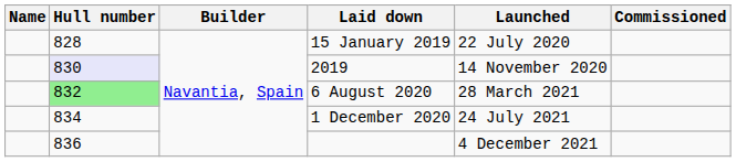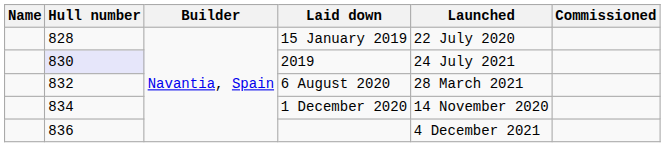 <table class="wikitable">
 <tr>
 <th>Name</th>
 <th>Hull number</th>
 <th>Builder</th>
 <th>Laid down</th>
 <th>Launched</th>
 <th>Commissioned</th>
 </tr>
 <tr>
 <td></td>
 <td>828</td>
 <td rowspan="5"><a href='#'>Navantia</a>, <a href='#'>Spain</a></td>
 <td>15 January 2019</td>
 <td>22 July 2020</td>
 <td></td>
 </tr>
 <tr>
 <td></td>
 <td style="background: lavender;">830</td>
 <td>2019</td>
-<td>14 November 2020</td>
+<td>24 July 2021</td>
 <td></td>
 </tr>
 <tr>
 <td></td>
-<td style="background: lightgreen;">832</td>
+<td>832</td>
 <td>6 August 2020</td>
 <td>28 March 2021</td>
 <td></td>
 </tr>
 <tr>
 <td></td>
 <td>834</td>
 <td>1 December 2020</td>
-<td>24 July 2021</td>
+<td>14 November 2020</td>
 <td></td>
 </tr>
 <tr>
 <td></td>
 <td>836</td>
 <td></td>
 <td>4 December 2021</td>
 <td></td>
 </tr>
 </table>
